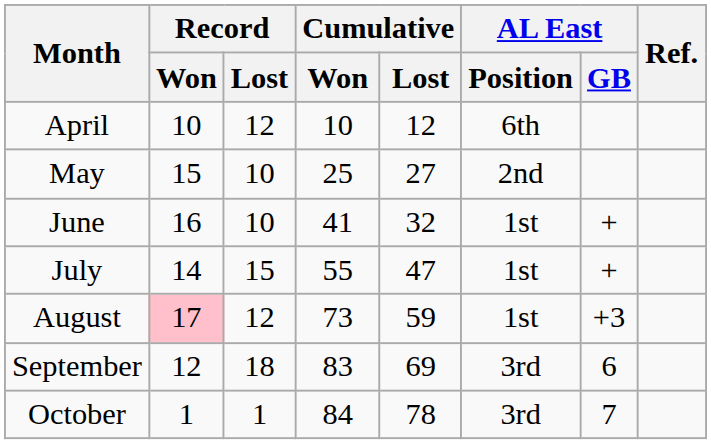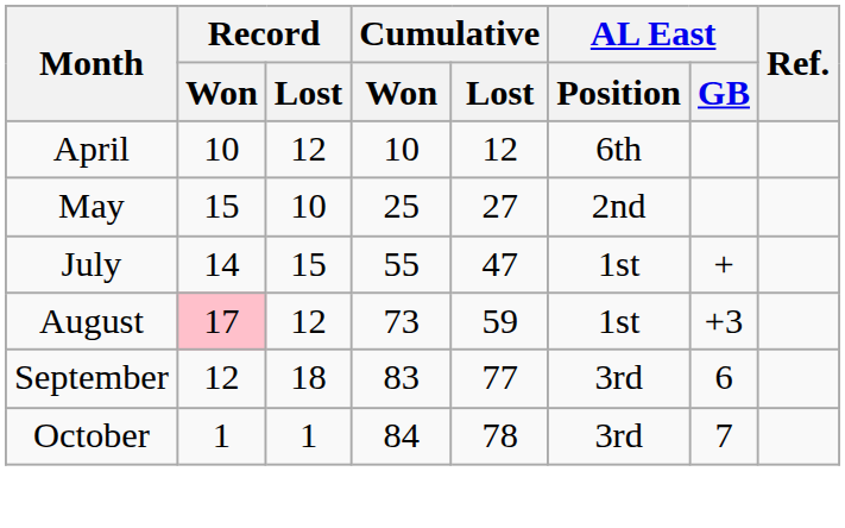 <table class="wikitable" style="text-align:center;">
 <tr>
 <th rowspan=2>Month</th>
 <th colspan=2>Record</th>
 <th colspan=2>Cumulative</th>
 <th colspan=2><a href='#'>AL East</a></th>
 <th rowspan=2>Ref.</th>
 </tr>
 <tr>
 <th>Won</th>
 <th>Lost</th>
 <th>Won</th>
 <th>Lost</th>
 <th>Position</th>
 <th><a href='#'>GB</a></th>
 </tr>
 <tr>
 <td>April</td>
 <td>10</td>
 <td>12</td>
 <td>10</td>
 <td>12</td>
 <td>6th</td>
 <td></td>
 <td></td>
 </tr>
 <tr>
 <td>May</td>
 <td>15</td>
 <td>10</td>
 <td>25</td>
 <td>27</td>
 <td>2nd</td>
 <td></td>
 <td></td>
 </tr>
 <tr>
-<td>June</td>
-<td>16</td>
-<td>10</td>
-<td>41</td>
-<td>32</td>
-<td>1st</td>
-<td>+</td>
-<td></td>
-</tr>
-<tr>
 <td>July</td>
 <td>14</td>
 <td>15</td>
 <td>55</td>
 <td>47</td>
 <td>1st</td>
 <td>+</td>
 <td></td>
 </tr>
 <tr>
 <td>August</td>
 <td style="background: pink;">17</td>
 <td>12</td>
 <td>73</td>
 <td>59</td>
 <td>1st</td>
 <td>+3</td>
 <td></td>
 </tr>
 <tr>
 <td>September</td>
 <td>12</td>
 <td>18</td>
 <td>83</td>
-<td>69</td>
+<td>77</td>
 <td>3rd</td>
 <td>6</td>
 <td></td>
 </tr>
 <tr>
 <td>October</td>
 <td>1</td>
 <td>1</td>
 <td>84</td>
 <td>78</td>
 <td>3rd</td>
 <td>7</td>
 <td></td>
 </tr>
 </table>
